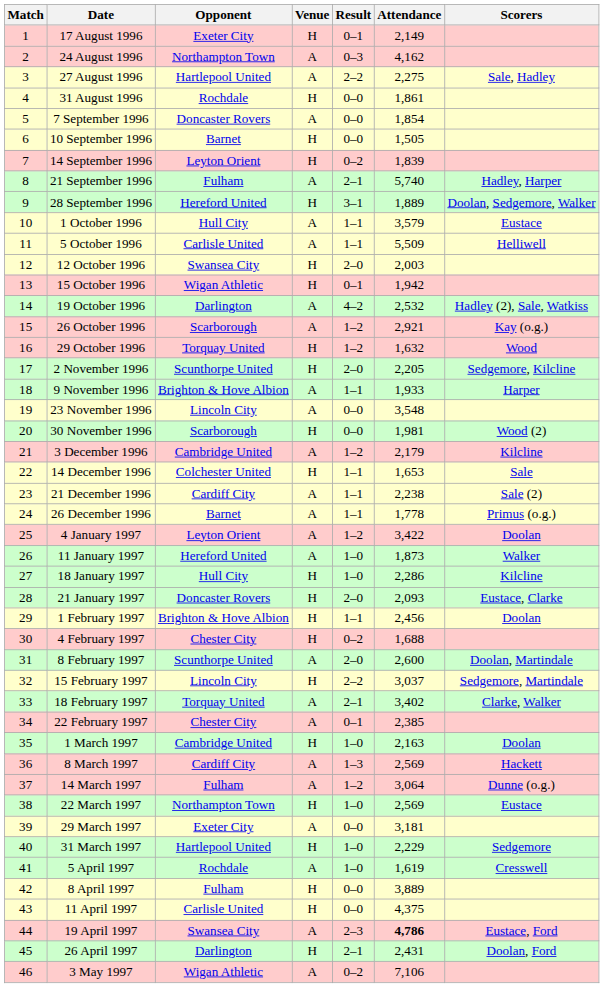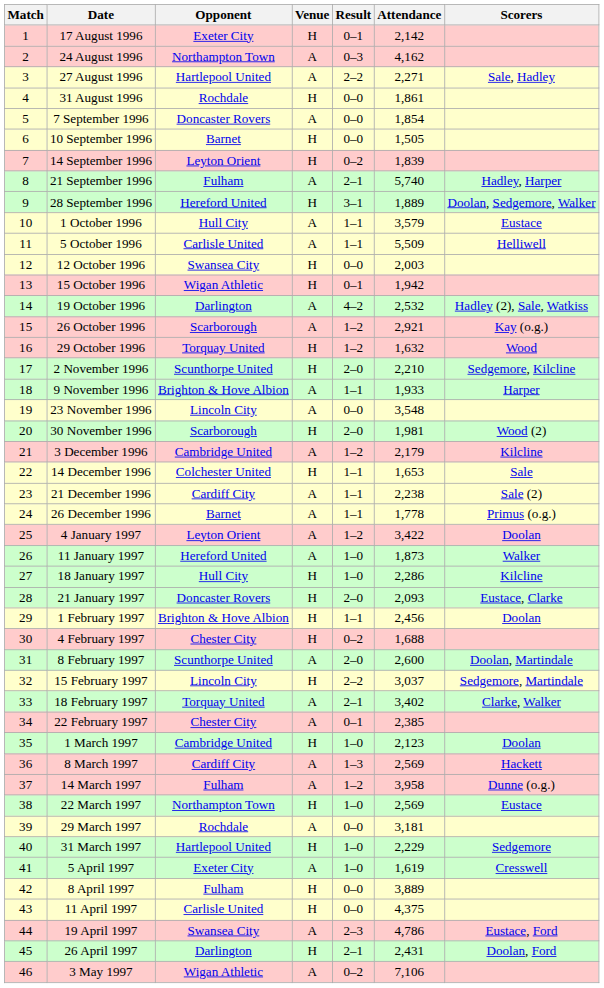 <table class="wikitable" style="font-size:100%; text-align:center">
 <tr>
 <th>Match</th>
 <th>Date</th>
 <th>Opponent</th>
 <th>Venue</th>
 <th>Result</th>
 <th>Attendance</th>
 <th>Scorers</th>
 </tr>
 <tr style="background: #FFCCCC;">
 <td>1</td>
 <td>17 August 1996</td>
 <td><a href='#'>Exeter City</a></td>
 <td>H</td>
 <td>0–1</td>
-<td>2,149</td>
+<td>2,142</td>
 <td></td>
 </tr>
 <tr style="background: #FFCCCC;">
 <td>2</td>
 <td>24 August 1996</td>
 <td><a href='#'>Northampton Town</a></td>
 <td>A</td>
 <td>0–3</td>
 <td>4,162</td>
 <td></td>
 </tr>
 <tr style="background: #FFFFCC;">
 <td>3</td>
 <td>27 August 1996</td>
 <td><a href='#'>Hartlepool United</a></td>
 <td>A</td>
 <td>2–2</td>
-<td>2,275</td>
+<td>2,271</td>
 <td><a href='#'>Sale</a>, <a href='#'>Hadley</a></td>
 </tr>
 <tr style="background: #FFFFCC;">
 <td>4</td>
 <td>31 August 1996</td>
 <td><a href='#'>Rochdale</a></td>
 <td>H</td>
 <td>0–0</td>
 <td>1,861</td>
 <td></td>
 </tr>
 <tr style="background: #FFFFCC;">
 <td>5</td>
 <td>7 September 1996</td>
 <td><a href='#'>Doncaster Rovers</a></td>
 <td>A</td>
 <td>0–0</td>
 <td>1,854</td>
 <td></td>
 </tr>
 <tr style="background: #FFFFCC;">
 <td>6</td>
 <td>10 September 1996</td>
 <td><a href='#'>Barnet</a></td>
 <td>H</td>
 <td>0–0</td>
 <td>1,505</td>
 <td></td>
 </tr>
 <tr style="background: #FFCCCC;">
 <td>7</td>
 <td>14 September 1996</td>
 <td><a href='#'>Leyton Orient</a></td>
 <td>H</td>
 <td>0–2</td>
 <td>1,839</td>
 <td></td>
 </tr>
 <tr style="background: #CCFFCC;">
 <td>8</td>
 <td>21 September 1996</td>
 <td><a href='#'>Fulham</a></td>
 <td>A</td>
 <td>2–1</td>
 <td>5,740</td>
 <td><a href='#'>Hadley</a>, <a href='#'>Harper</a></td>
 </tr>
 <tr style="background: #CCFFCC;">
 <td>9</td>
 <td>28 September 1996</td>
 <td><a href='#'>Hereford United</a></td>
 <td>H</td>
 <td>3–1</td>
 <td>1,889</td>
 <td><a href='#'>Doolan</a>, <a href='#'>Sedgemore</a>, <a href='#'>Walker</a></td>
 </tr>
 <tr style="background: #FFFFCC;">
 <td>10</td>
 <td>1 October 1996</td>
 <td><a href='#'>Hull City</a></td>
 <td>A</td>
 <td>1–1</td>
 <td>3,579</td>
 <td><a href='#'>Eustace</a></td>
 </tr>
 <tr style="background: #FFFFCC;">
 <td>11</td>
 <td>5 October 1996</td>
 <td><a href='#'>Carlisle United</a></td>
 <td>A</td>
 <td>1–1</td>
 <td>5,509</td>
 <td><a href='#'>Helliwell</a></td>
 </tr>
 <tr style="background: #FFFFCC;">
 <td>12</td>
 <td>12 October 1996</td>
 <td><a href='#'>Swansea City</a></td>
 <td>H</td>
-<td>2–0</td>
+<td>0–0</td>
 <td>2,003</td>
 <td></td>
 </tr>
 <tr style="background: #FFCCCC;">
 <td>13</td>
 <td>15 October 1996</td>
 <td><a href='#'>Wigan Athletic</a></td>
 <td>H</td>
 <td>0–1</td>
 <td>1,942</td>
 <td></td>
 </tr>
 <tr style="background: #CCFFCC;">
 <td>14</td>
 <td>19 October 1996</td>
 <td><a href='#'>Darlington</a></td>
 <td>A</td>
 <td>4–2</td>
 <td>2,532</td>
 <td><a href='#'>Hadley</a> (2), <a href='#'>Sale</a>, <a href='#'>Watkiss</a></td>
 </tr>
 <tr style="background: #FFCCCC;">
 <td>15</td>
 <td>26 October 1996</td>
 <td><a href='#'>Scarborough</a></td>
 <td>A</td>
 <td>1–2</td>
 <td>2,921</td>
 <td><a href='#'>Kay</a> (o.g.)</td>
 </tr>
 <tr style="background: #FFCCCC;">
 <td>16</td>
 <td>29 October 1996</td>
 <td><a href='#'>Torquay United</a></td>
 <td>H</td>
 <td>1–2</td>
 <td>1,632</td>
 <td><a href='#'>Wood</a></td>
 </tr>
 <tr style="background: #CCFFCC;">
 <td>17</td>
 <td>2 November 1996</td>
 <td><a href='#'>Scunthorpe United</a></td>
 <td>H</td>
 <td>2–0</td>
-<td>2,205</td>
+<td>2,210</td>
 <td><a href='#'>Sedgemore</a>, <a href='#'>Kilcline</a></td>
 </tr>
 <tr style="background: #CCFFCC;">
 <td>18</td>
 <td>9 November 1996</td>
 <td><a href='#'>Brighton & Hove Albion</a></td>
 <td>A</td>
 <td>1–1</td>
 <td>1,933</td>
 <td><a href='#'>Harper</a></td>
 </tr>
 <tr style="background: #FFFFCC;">
 <td>19</td>
 <td>23 November 1996</td>
 <td><a href='#'>Lincoln City</a></td>
 <td>A</td>
 <td>0–0</td>
 <td>3,548</td>
 <td></td>
 </tr>
 <tr style="background: #CCFFCC;">
 <td>20</td>
 <td>30 November 1996</td>
 <td><a href='#'>Scarborough</a></td>
 <td>H</td>
-<td>0–0</td>
+<td>2–0</td>
 <td>1,981</td>
 <td><a href='#'>Wood</a> (2)</td>
 </tr>
 <tr style="background: #FFCCCC;">
 <td>21</td>
 <td>3 December 1996</td>
 <td><a href='#'>Cambridge United</a></td>
 <td>A</td>
 <td>1–2</td>
 <td>2,179</td>
 <td><a href='#'>Kilcline</a></td>
 </tr>
 <tr style="background: #FFFFCC;">
 <td>22</td>
 <td>14 December 1996</td>
 <td><a href='#'>Colchester United</a></td>
 <td>H</td>
 <td>1–1</td>
 <td>1,653</td>
 <td><a href='#'>Sale</a></td>
 </tr>
 <tr style="background: #FFFFCC;">
 <td>23</td>
 <td>21 December 1996</td>
 <td><a href='#'>Cardiff City</a></td>
 <td>A</td>
 <td>1–1</td>
 <td>2,238</td>
 <td><a href='#'>Sale</a> (2)</td>
 </tr>
 <tr style="background: #FFFFCC;">
 <td>24</td>
 <td>26 December 1996</td>
 <td><a href='#'>Barnet</a></td>
 <td>A</td>
 <td>1–1</td>
 <td>1,778</td>
 <td><a href='#'>Primus</a> (o.g.)</td>
 </tr>
 <tr style="background: #FFCCCC;">
 <td>25</td>
 <td>4 January 1997</td>
 <td><a href='#'>Leyton Orient</a></td>
 <td>A</td>
 <td>1–2</td>
 <td>3,422</td>
 <td><a href='#'>Doolan</a></td>
 </tr>
 <tr style="background: #CCFFCC;">
 <td>26</td>
 <td>11 January 1997</td>
 <td><a href='#'>Hereford United</a></td>
 <td>A</td>
 <td>1–0</td>
 <td>1,873</td>
 <td><a href='#'>Walker</a></td>
 </tr>
 <tr style="background: #CCFFCC;">
 <td>27</td>
 <td>18 January 1997</td>
 <td><a href='#'>Hull City</a></td>
 <td>H</td>
 <td>1–0</td>
 <td>2,286</td>
 <td><a href='#'>Kilcline</a></td>
 </tr>
 <tr style="background: #CCFFCC;">
 <td>28</td>
 <td>21 January 1997</td>
 <td><a href='#'>Doncaster Rovers</a></td>
 <td>H</td>
 <td>2–0</td>
 <td>2,093</td>
 <td><a href='#'>Eustace</a>, <a href='#'>Clarke</a></td>
 </tr>
 <tr style="background: #FFFFCC;">
 <td>29</td>
 <td>1 February 1997</td>
 <td><a href='#'>Brighton & Hove Albion</a></td>
 <td>H</td>
 <td>1–1</td>
 <td>2,456</td>
 <td><a href='#'>Doolan</a></td>
 </tr>
 <tr style="background: #FFCCCC;">
 <td>30</td>
 <td>4 February 1997</td>
 <td><a href='#'>Chester City</a></td>
 <td>H</td>
 <td>0–2</td>
 <td>1,688</td>
 <td></td>
 </tr>
 <tr style="background: #CCFFCC;">
 <td>31</td>
 <td>8 February 1997</td>
 <td><a href='#'>Scunthorpe United</a></td>
 <td>A</td>
 <td>2–0</td>
 <td>2,600</td>
 <td><a href='#'>Doolan</a>, <a href='#'>Martindale</a></td>
 </tr>
 <tr style="background: #FFFFCC;">
 <td>32</td>
 <td>15 February 1997</td>
 <td><a href='#'>Lincoln City</a></td>
 <td>H</td>
 <td>2–2</td>
 <td>3,037</td>
 <td><a href='#'>Sedgemore</a>, <a href='#'>Martindale</a></td>
 </tr>
 <tr style="background: #CCFFCC;">
 <td>33</td>
 <td>18 February 1997</td>
 <td><a href='#'>Torquay United</a></td>
 <td>A</td>
 <td>2–1</td>
 <td>3,402</td>
 <td><a href='#'>Clarke</a>, <a href='#'>Walker</a></td>
 </tr>
 <tr style="background: #FFCCCC;">
 <td>34</td>
 <td>22 February 1997</td>
 <td><a href='#'>Chester City</a></td>
 <td>A</td>
 <td>0–1</td>
 <td>2,385</td>
 <td></td>
 </tr>
 <tr style="background: #CCFFCC;">
 <td>35</td>
 <td>1 March 1997</td>
 <td><a href='#'>Cambridge United</a></td>
 <td>H</td>
 <td>1–0</td>
-<td>2,163</td>
+<td>2,123</td>
 <td><a href='#'>Doolan</a></td>
 </tr>
 <tr style="background: #FFCCCC;">
 <td>36</td>
 <td>8 March 1997</td>
 <td><a href='#'>Cardiff City</a></td>
 <td>A</td>
 <td>1–3</td>
 <td>2,569</td>
 <td><a href='#'>Hackett</a></td>
 </tr>
 <tr style="background: #FFCCCC;">
 <td>37</td>
 <td>14 March 1997</td>
 <td><a href='#'>Fulham</a></td>
 <td>A</td>
 <td>1–2</td>
-<td>3,064</td>
+<td>3,958</td>
 <td><a href='#'>Dunne</a> (o.g.)</td>
 </tr>
 <tr style="background: #CCFFCC;">
 <td>38</td>
 <td>22 March 1997</td>
 <td><a href='#'>Northampton Town</a></td>
 <td>H</td>
 <td>1–0</td>
 <td>2,569</td>
 <td><a href='#'>Eustace</a></td>
 </tr>
 <tr style="background: #FFFFCC;">
 <td>39</td>
 <td>29 March 1997</td>
-<td><a href='#'>Exeter City</a></td>
+<td><a href='#'>Rochdale</a></td>
 <td>A</td>
 <td>0–0</td>
 <td>3,181</td>
 <td></td>
 </tr>
 <tr style="background: #CCFFCC;">
 <td>40</td>
 <td>31 March 1997</td>
 <td><a href='#'>Hartlepool United</a></td>
 <td>H</td>
 <td>1–0</td>
 <td>2,229</td>
 <td><a href='#'>Sedgemore</a></td>
 </tr>
 <tr style="background: #CCFFCC;">
 <td>41</td>
 <td>5 April 1997</td>
-<td><a href='#'>Rochdale</a></td>
+<td><a href='#'>Exeter City</a></td>
 <td>A</td>
 <td>1–0</td>
 <td>1,619</td>
 <td><a href='#'>Cresswell</a></td>
 </tr>
 <tr style="background: #FFFFCC;">
 <td>42</td>
 <td>8 April 1997</td>
 <td><a href='#'>Fulham</a></td>
 <td>H</td>
 <td>0–0</td>
 <td>3,889</td>
 <td></td>
 </tr>
 <tr style="background: #FFFFCC;">
 <td>43</td>
 <td>11 April 1997</td>
 <td><a href='#'>Carlisle United</a></td>
 <td>H</td>
 <td>0–0</td>
 <td>4,375</td>
 <td></td>
 </tr>
 <tr style="background: #FFCCCC;">
 <td>44</td>
 <td>19 April 1997</td>
 <td><a href='#'>Swansea City</a></td>
 <td>A</td>
 <td>2–3</td>
-<td><strong>4,786</strong></td>
+<td>4,786</td>
 <td><a href='#'>Eustace</a>, <a href='#'>Ford</a></td>
 </tr>
 <tr style="background: #CCFFCC;">
 <td>45</td>
 <td>26 April 1997</td>
 <td><a href='#'>Darlington</a></td>
 <td>H</td>
 <td>2–1</td>
 <td>2,431</td>
 <td><a href='#'>Doolan</a>, <a href='#'>Ford</a></td>
 </tr>
 <tr style="background: #FFCCCC;">
 <td>46</td>
 <td>3 May 1997</td>
 <td><a href='#'>Wigan Athletic</a></td>
 <td>A</td>
 <td>0–2</td>
 <td>7,106</td>
 <td></td>
 </tr>
 </table>
